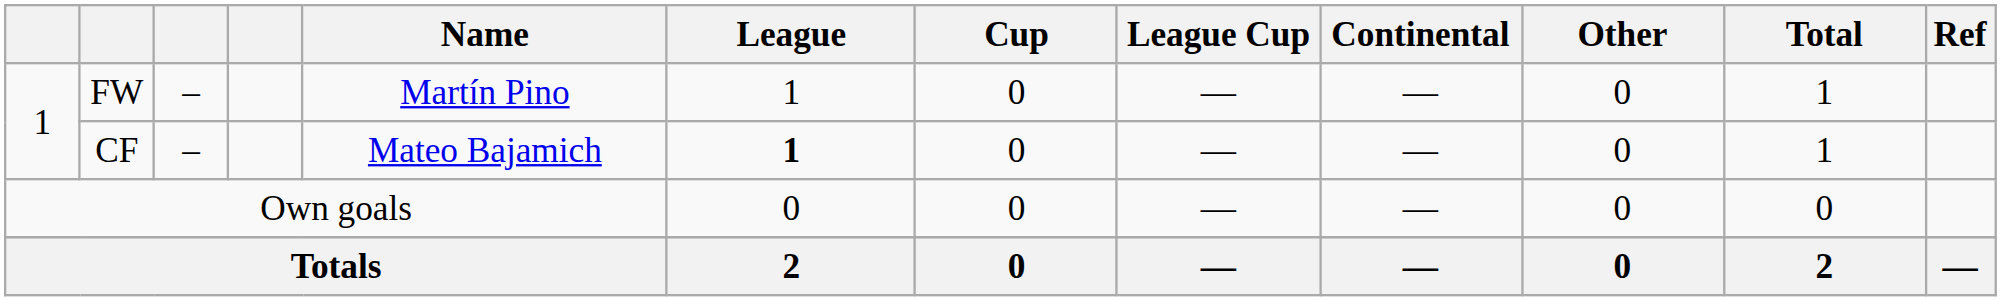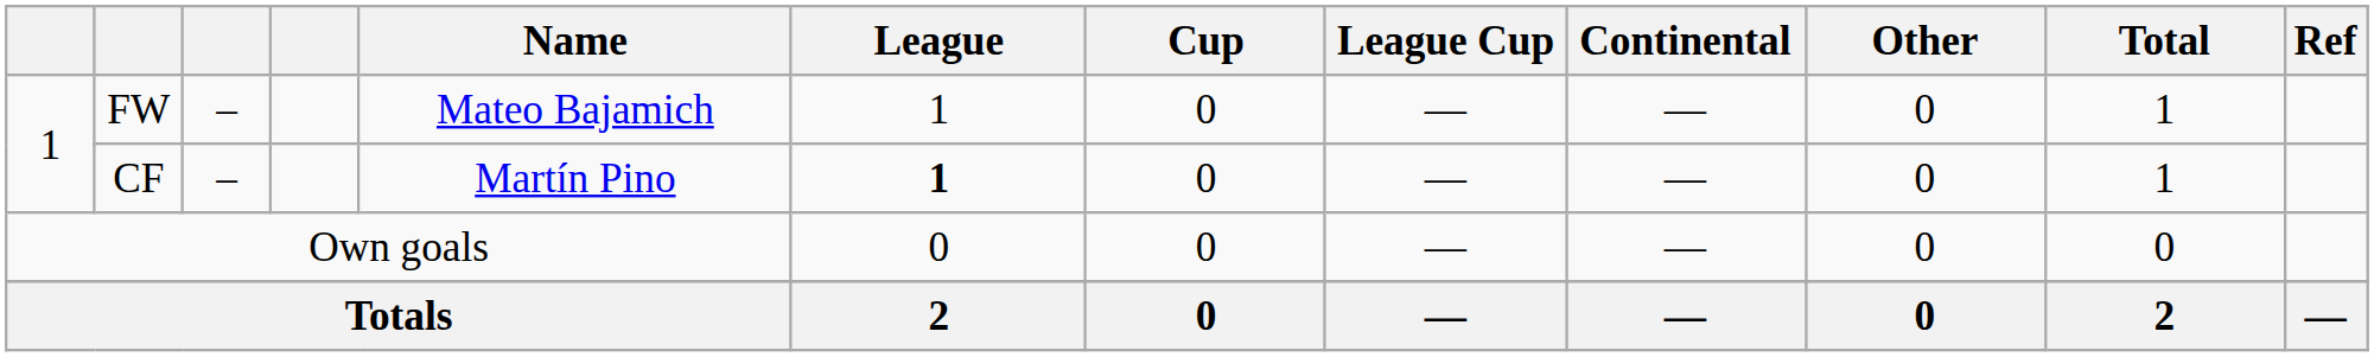 <table class="wikitable sortable" style="font-size: 95%; text-align: center;">
 <tr>
 <th style="width:25px; background:#; color:;"></th>
 <th style="width:25px; background:#; color:;"></th>
 <th style="width:25px; background:#; color:;"></th>
 <th style="width:25px; background:#; color:;"></th>
 <th style="width:150px; background:#; color:;">Name</th>
 <th style="width:100px; background:#; color:;">League</th>
 <th style="width:80px; background:#; color:;">Cup</th>
 <th style="width:80px; background:#; color:;">League Cup</th>
 <th style="width:80px; background:#; color:;">Continental</th>
 <th style="width:80px; background:#; color:;">Other</th>
 <th style="width:80px; background:#; color:;"><strong>Total</strong></th>
 <th style="width:10px; background:#; color:;"><strong>Ref</strong></th>
 </tr>
 <tr>
 <td rowspan=2>1</td>
 <td>FW</td>
 <td>–</td>
 <td></td>
-<td data-sort-value="Pino, Martín "><a href='#'>Martín Pino</a></td>
+<td data-sort-value="Bajamich, Mateo"><a href='#'>Mateo Bajamich</a></td>
 <td>1</td>
 <td>0</td>
 <td>—</td>
 <td>—</td>
 <td>0</td>
 <td>1</td>
 <td></td>
 </tr>
 <tr>
 <td>CF</td>
 <td>–</td>
 <td></td>
-<td data-sort-value="Bajamich, Mateo"><a href='#'>Mateo Bajamich</a></td>
+<td data-sort-value="Pino, Martín "><a href='#'>Martín Pino</a></td>
 <td><strong>1</strong></td>
 <td>0</td>
 <td>—</td>
 <td>—</td>
 <td>0</td>
 <td>1</td>
 <td></td>
 </tr>
 <tr>
 <td colspan="5">Own goals</td>
 <td>0</td>
 <td>0</td>
 <td>—</td>
 <td>—</td>
 <td>0</td>
 <td>0</td>
 <td></td>
 </tr>
 <tr>
 </tr>
 <tr class="sortbottom">
 </tr>
 <tr class="sortbottom">
 <th colspan=5><strong>Totals</strong></th>
 <th><strong>2</strong></th>
 <th><strong>0</strong></th>
 <th><strong>—</strong></th>
 <th><strong>—</strong></th>
 <th><strong>0</strong></th>
 <th><strong>2</strong></th>
 <th><strong>—</strong></th>
 </tr>
 </table>
